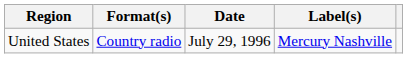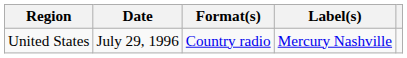 <table class="wikitable">
 <tr>
 <th>Region</th>
+<th>Date</th>
 <th>Format(s)</th>
-<th>Date</th>
 <th>Label(s)</th>
 <th></th>
 </tr>
 <tr>
 <td>United States</td>
+<td>July 29, 1996</td>
 <td><a href='#'>Country radio</a></td>
-<td>July 29, 1996</td>
 <td><a href='#'>Mercury Nashville</a></td>
 <td></td>
 </tr>
 </table>
